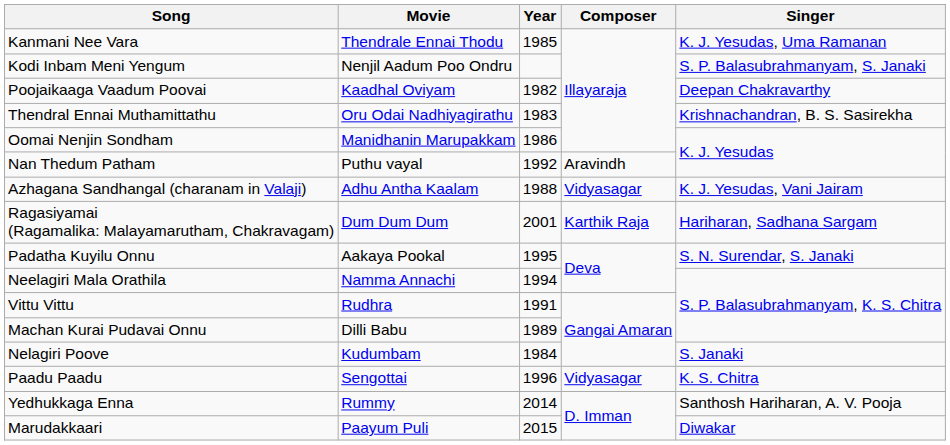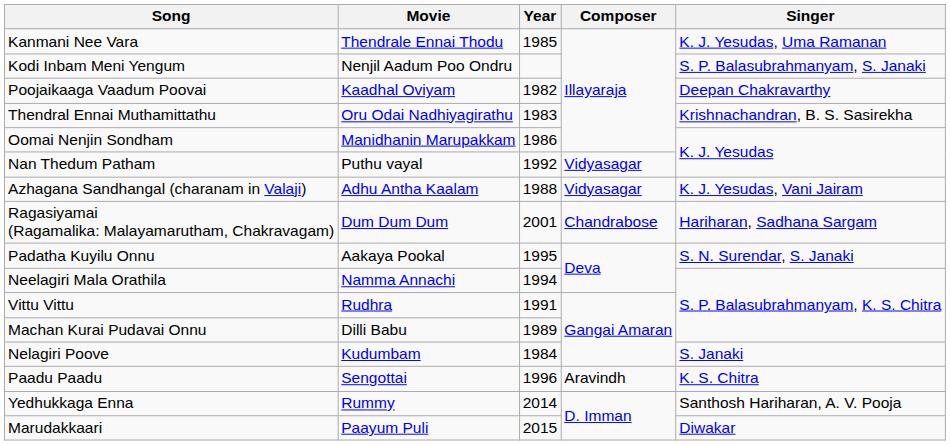 <table class="wikitable">
 <tr>
 <th>Song</th>
 <th>Movie</th>
 <th>Year</th>
 <th>Composer</th>
 <th>Singer</th>
 </tr>
 <tr>
 <td>Kanmani Nee Vara</td>
 <td><a href='#'>Thendrale Ennai Thodu</a></td>
 <td>1985</td>
 <td rowspan="5"><a href='#'>Illayaraja</a></td>
 <td><a href='#'>K. J. Yesudas</a>, <a href='#'>Uma Ramanan</a></td>
 </tr>
 <tr>
 <td>Kodi Inbam Meni Yengum</td>
 <td>Nenjil Aadum Poo Ondru</td>
 <td></td>
 <td><a href='#'>S. P. Balasubrahmanyam</a>, <a href='#'>S. Janaki</a></td>
 </tr>
 <tr>
 <td>Poojaikaaga Vaadum Poovai</td>
 <td><a href='#'>Kaadhal Oviyam</a></td>
 <td>1982</td>
 <td><a href='#'>Deepan Chakravarthy</a></td>
 </tr>
 <tr>
 <td>Thendral Ennai Muthamittathu</td>
 <td><a href='#'>Oru Odai Nadhiyagirathu</a></td>
 <td>1983</td>
 <td><a href='#'>Krishnachandran</a>, B. S. Sasirekha</td>
 </tr>
 <tr>
 <td>Oomai Nenjin Sondham</td>
 <td><a href='#'>Manidhanin Marupakkam</a></td>
 <td>1986</td>
 <td rowspan="2"><a href='#'>K. J. Yesudas</a></td>
 </tr>
 <tr>
 <td>Nan Thedum Patham</td>
 <td>Puthu vayal</td>
 <td>1992</td>
-<td>Aravindh</td>
+<td><a href='#'>Vidyasagar</a></td>
 </tr>
 <tr>
 <td>Azhagana Sandhangal (charanam in <a href='#'>Valaji</a>)</td>
 <td><a href='#'>Adhu Antha Kaalam</a></td>
 <td>1988</td>
 <td><a href='#'>Vidyasagar</a></td>
 <td><a href='#'>K. J. Yesudas</a>, <a href='#'>Vani Jairam</a></td>
 </tr>
 <tr>
 <td>Ragasiyamai<br>(Ragamalika: Malayamarutham, Chakravagam)</td>
 <td><a href='#'>Dum Dum Dum</a></td>
 <td>2001</td>
-<td><a href='#'>Karthik Raja</a></td>
+<td><a href='#'>Chandrabose</a></td>
 <td><a href='#'>Hariharan</a>, <a href='#'>Sadhana Sargam</a></td>
 </tr>
 <tr>
 <td>Padatha Kuyilu Onnu</td>
 <td>Aakaya Pookal</td>
 <td>1995</td>
 <td rowspan=2><a href='#'>Deva</a></td>
 <td><a href='#'>S. N. Surendar</a>, <a href='#'>S. Janaki</a></td>
 </tr>
 <tr>
 <td>Neelagiri Mala Orathila</td>
 <td><a href='#'>Namma Annachi</a></td>
 <td>1994</td>
 <td rowspan="3"><a href='#'>S. P. Balasubrahmanyam</a>, <a href='#'>K. S. Chitra</a></td>
 </tr>
 <tr>
 <td>Vittu Vittu</td>
 <td><a href='#'>Rudhra</a></td>
 <td>1991</td>
 <td rowspan=3><a href='#'>Gangai Amaran</a></td>
 </tr>
 <tr>
 <td>Machan Kurai Pudavai Onnu</td>
 <td>Dilli Babu</td>
 <td>1989</td>
 </tr>
 <tr>
 <td>Nelagiri Poove</td>
 <td><a href='#'>Kudumbam</a></td>
 <td>1984</td>
 <td><a href='#'>S. Janaki</a></td>
 </tr>
 <tr>
 <td>Paadu Paadu</td>
 <td><a href='#'>Sengottai</a></td>
 <td>1996</td>
-<td><a href='#'>Vidyasagar</a></td>
+<td>Aravindh</td>
 <td><a href='#'>K. S. Chitra</a></td>
 </tr>
 <tr>
 <td>Yedhukkaga Enna</td>
 <td><a href='#'>Rummy</a></td>
 <td>2014</td>
 <td rowspan=2><a href='#'>D. Imman</a></td>
 <td>Santhosh Hariharan, A. V. Pooja</td>
 </tr>
 <tr>
 <td>Marudakkaari</td>
 <td><a href='#'>Paayum Puli</a></td>
 <td>2015</td>
 <td><a href='#'>Diwakar</a></td>
 </tr>
 </table>
